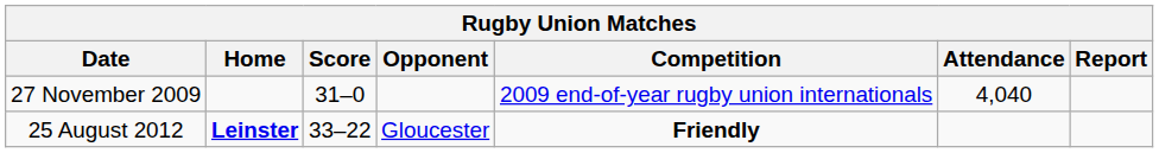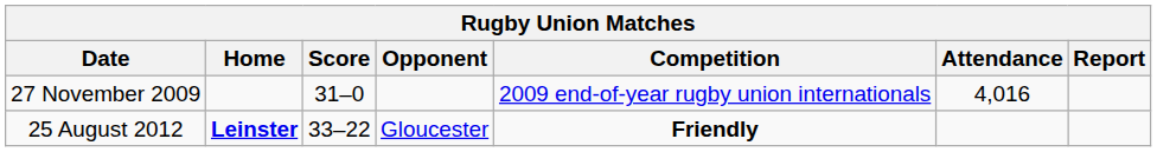 <table class="wikitable" style="font-size: 95%;text-align: center;">
 <tr>
 <th colspan=7>Rugby Union Matches</th>
 </tr>
 <tr>
 <th>Date</th>
 <th>Home</th>
 <th>Score</th>
 <th>Opponent</th>
 <th>Competition</th>
 <th>Attendance</th>
 <th>Report</th>
 </tr>
 <tr>
 <td>27 November 2009</td>
 <td><strong></strong></td>
 <td>31–0</td>
 <td></td>
 <td><a href='#'>2009 end-of-year rugby union internationals</a></td>
-<td>4,040</td>
+<td>4,016</td>
 <td></td>
 </tr>
 <tr>
 <td>25 August 2012</td>
 <td> <strong><a href='#'>Leinster</a></strong></td>
 <td>33–22</td>
 <td> <a href='#'>Gloucester</a></td>
 <td><strong>Friendly</strong></td>
 <td></td>
 <td></td>
 </tr>
 </table>
